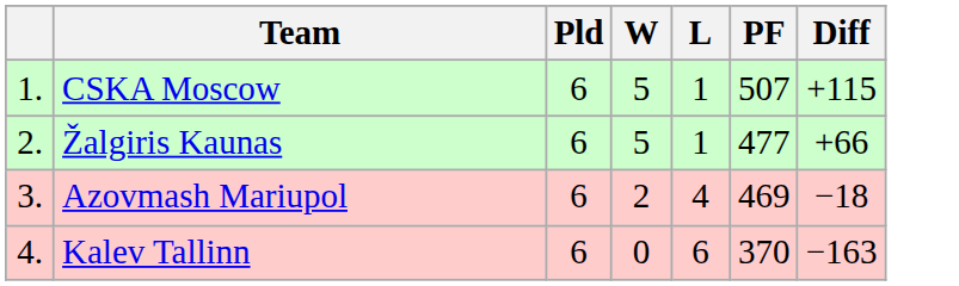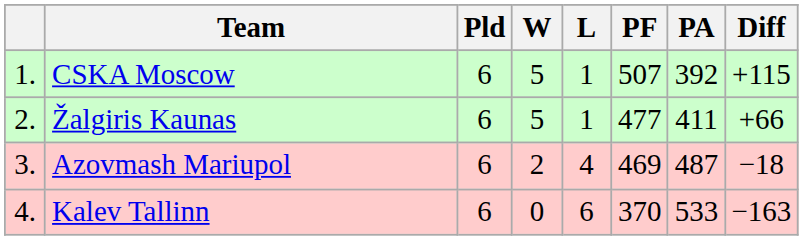 <table class="wikitable" style="text-align:center">
 <tr>
 <th width=15></th>
 <th width=220>Team</th>
 <th width=20>Pld</th>
 <th width=20>W</th>
 <th width=20>L</th>
 <th width=20>PF</th>
+<th width=20>PA</th>
 <th width=30>Diff</th>
 </tr>
 <tr style="background: #ccffcc;">
 <td>1.</td>
 <td align=left> <a href='#'>CSKA Moscow</a></td>
 <td>6</td>
 <td>5</td>
 <td>1</td>
 <td>507</td>
+<td>392</td>
 <td>+115</td>
 </tr>
 <tr style="background: #ccffcc;">
 <td>2.</td>
 <td align=left> <a href='#'>Žalgiris Kaunas</a></td>
 <td>6</td>
 <td>5</td>
 <td>1</td>
 <td>477</td>
+<td>411</td>
 <td>+66</td>
 </tr>
 <tr style="background: #ffcccc;">
 <td>3.</td>
 <td align=left> <a href='#'>Azovmash Mariupol</a></td>
 <td>6</td>
 <td>2</td>
 <td>4</td>
 <td>469</td>
+<td>487</td>
 <td>−18</td>
 </tr>
 <tr style="background: #ffcccc;">
 <td>4.</td>
 <td align=left> <a href='#'>Kalev Tallinn</a></td>
 <td>6</td>
 <td>0</td>
 <td>6</td>
 <td>370</td>
+<td>533</td>
 <td>−163</td>
 </tr>
 </table>
